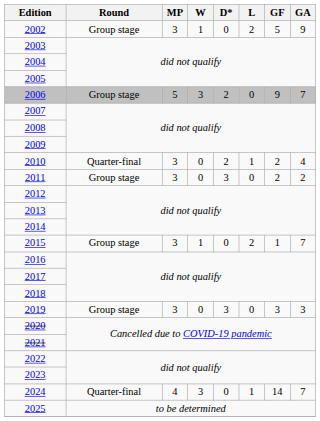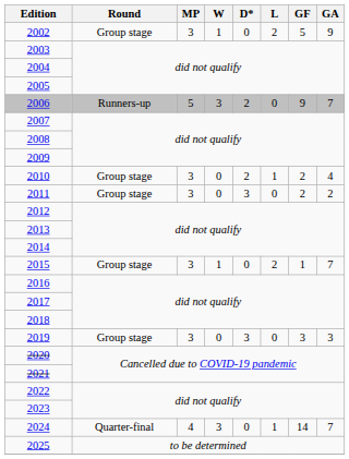 <table class="wikitable" style="text-align:center; width:30em;">
 <tr>
 <th>Edition</th>
 <th>Round</th>
 <th style="width:2em;">MP</th>
 <th style="width:2em;">W</th>
 <th style="width:2em;">D*</th>
 <th style="width:2em;">L</th>
 <th style="width:2em;">GF</th>
 <th style="width:2em;">GA</th>
 </tr>
 <tr>
 <td> <a href='#'>2002</a></td>
 <td>Group stage</td>
 <td>3</td>
 <td>1</td>
 <td>0</td>
 <td>2</td>
 <td>5</td>
 <td>9</td>
 </tr>
 <tr>
 <td> <a href='#'>2003</a></td>
 <td rowspan=3 colspan=7><em>did not qualify</em></td>
 </tr>
 <tr>
 <td> <a href='#'>2004</a></td>
 </tr>
 <tr>
 <td> <a href='#'>2005</a></td>
 </tr>
 <tr bgcolor=silver>
 <td> <a href='#'>2006</a></td>
-<td>Group stage</td>
+<td>Runners-up</td>
 <td>5</td>
 <td>3</td>
 <td>2</td>
 <td>0</td>
 <td>9</td>
 <td>7</td>
 </tr>
 <tr>
 <td> <a href='#'>2007</a></td>
 <td rowspan=3 colspan=7><em>did not qualify</em></td>
 </tr>
 <tr>
 <td> <a href='#'>2008</a></td>
 </tr>
 <tr>
 <td> <a href='#'>2009</a></td>
 </tr>
 <tr>
 <td> <a href='#'>2010</a></td>
-<td>Quarter-final</td>
+<td>Group stage</td>
 <td>3</td>
 <td>0</td>
 <td>2</td>
 <td>1</td>
 <td>2</td>
 <td>4</td>
 </tr>
 <tr>
 <td> <a href='#'>2011</a></td>
 <td>Group stage</td>
 <td>3</td>
 <td>0</td>
 <td>3</td>
 <td>0</td>
 <td>2</td>
 <td>2</td>
 </tr>
 <tr>
 <td> <a href='#'>2012</a></td>
 <td rowspan=3 colspan=7><em>did not qualify</em></td>
 </tr>
 <tr>
 <td> <a href='#'>2013</a></td>
 </tr>
 <tr>
 <td> <a href='#'>2014</a></td>
 </tr>
 <tr>
 <td> <a href='#'>2015</a></td>
 <td>Group stage</td>
 <td>3</td>
 <td>1</td>
 <td>0</td>
 <td>2</td>
 <td>1</td>
 <td>7</td>
 </tr>
 <tr>
 <td> <a href='#'>2016</a></td>
 <td rowspan=3 colspan=7><em>did not qualify</em></td>
 </tr>
 <tr>
 <td> <a href='#'>2017</a></td>
 </tr>
 <tr>
 <td> <a href='#'>2018</a></td>
 </tr>
 <tr>
 <td> <a href='#'>2019</a></td>
 <td>Group stage</td>
 <td>3</td>
 <td>0</td>
 <td>3</td>
 <td>0</td>
 <td>3</td>
 <td>3</td>
 </tr>
 <tr>
 <td> <s><a href='#'>2020</a></s></td>
 <td rowspan=2 colspan=8><em>Cancelled due to <a href='#'>COVID-19 pandemic</a></em></td>
 </tr>
 <tr>
 <td> <s><a href='#'>2021</a></s></td>
 </tr>
 <tr>
 <td> <a href='#'>2022</a></td>
 <td rowspan=2 colspan=7><em>did not qualify</em></td>
 </tr>
 <tr>
 <td> <a href='#'>2023</a></td>
 </tr>
 <tr>
 <td> <a href='#'>2024</a></td>
 <td>Quarter-final</td>
 <td>4</td>
 <td>3</td>
 <td>0</td>
 <td>1</td>
 <td>14</td>
 <td>7</td>
 </tr>
 <tr>
 <td> <a href='#'>2025</a></td>
 <td colspan=7><em>to be determined</em></td>
 </tr>
 <tr>
 </tr>
 </table>
